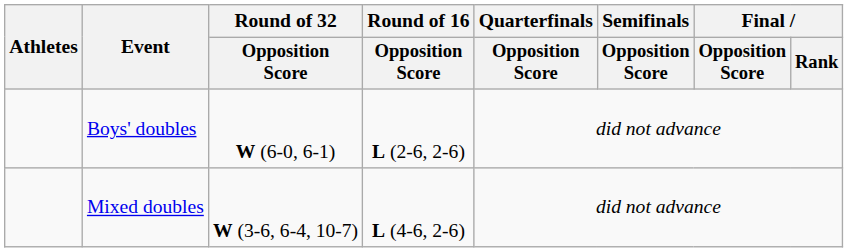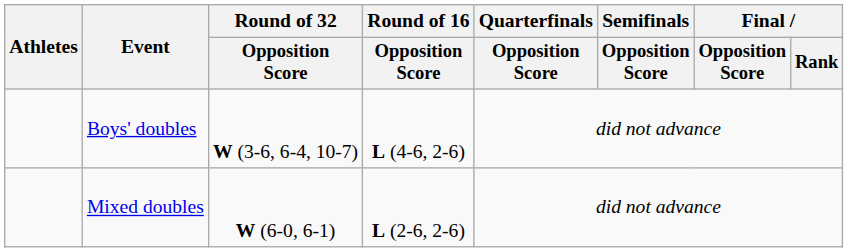 <table class=wikitable style="font-size:90%">
 <tr>
 <th rowspan=2>Athletes</th>
 <th rowspan=2>Event</th>
 <th>Round of 32</th>
 <th>Round of 16</th>
 <th>Quarterfinals</th>
 <th>Semifinals</th>
 <th colspan=2>Final / </th>
 </tr>
 <tr style="font-size:95%">
 <th>Opposition<br>Score</th>
 <th>Opposition<br>Score</th>
 <th>Opposition<br>Score</th>
 <th>Opposition<br>Score</th>
 <th>Opposition<br>Score</th>
 <th>Rank</th>
 </tr>
 <tr align=center>
 <td align=left><br></td>
 <td align=left><a href='#'>Boys' doubles</a></td>
-<td><br><br><strong>W</strong> (6-0, 6-1)</td>
-<td><br><br><strong>L</strong> (2-6, 2-6)</td>
+<td><br><br><strong>W</strong> (3-6, 6-4, 10-7)</td>
+<td><br><br><strong>L</strong> (4-6, 2-6)</td>
 <td colspan=4><em>did not advance</em></td>
 </tr>
 <tr align=center>
 <td align=left><br></td>
 <td align=left><a href='#'>Mixed doubles</a></td>
-<td><br><br><strong>W</strong> (3-6, 6-4, 10-7)</td>
-<td><br><br><strong>L</strong> (4-6, 2-6)</td>
+<td><br><br><strong>W</strong> (6-0, 6-1)</td>
+<td><br><br><strong>L</strong> (2-6, 2-6)</td>
 <td colspan=4><em>did not advance</em></td>
 </tr>
 </table>
